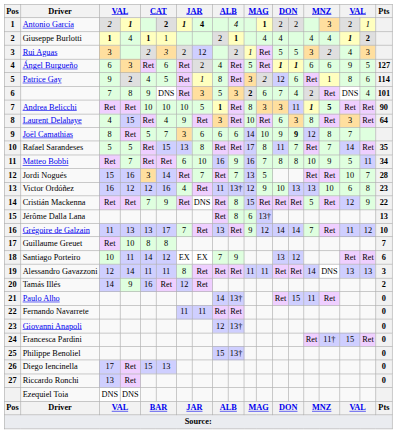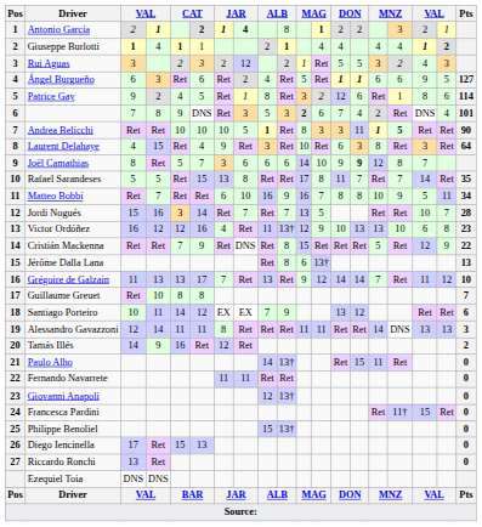 <table class="wikitable" style="font-size: 85%; text-align:center">
 <tr valign="top">
 <th valign="middle">Pos</th>
 <th valign="middle">Driver</th>
 <th colspan=2><a href='#'>VAL</a><br></th>
 <th colspan=2><a href='#'>CAT</a><br></th>
 <th colspan=2><a href='#'>JAR</a><br></th>
 <th colspan=2><a href='#'>ALB</a><br></th>
 <th colspan=2><a href='#'>MAG</a><br></th>
 <th colspan=2><a href='#'>DON</a><br></th>
 <th colspan=2><a href='#'>MNZ</a><br></th>
 <th colspan=2><a href='#'>VAL</a><br></th>
 <th valign="middle">Pts</th>
 </tr>
 <tr>
 <th>1</th>
 <td align=left> <a href='#'>Antonio García</a></td>
 <td bgcolor="#DFDFDF"><em>2</em></td>
 <td bgcolor="#FFFFBF"><strong><em>1</em></strong></td>
 <td bgcolor="#DFFFDF"></td>
 <td bgcolor="#DFDFDF"><strong>2</strong></td>
 <td bgcolor="#FFFFBF"><strong><em>1</em></strong></td>
 <td bgcolor="#DFFFDF"><strong>4</strong></td>
 <td bgcolor="#DFFFDF"></td>
-<td bgcolor="#DFFFDF"><em>4</em></td>
+<td bgcolor="#DFFFDF">8</td>
 <td bgcolor="#DFFFDF"></td>
 <td bgcolor="#FFFFBF"><strong>1</strong></td>
 <td bgcolor="#DFDFDF">2</td>
 <td bgcolor="#DFDFDF">2</td>
 <td bgcolor="#DFFFDF"></td>
 <td bgcolor="#FFDF9F">3</td>
 <td bgcolor="#DFDFDF">2</td>
 <td bgcolor="#FFFFBF"><em>1</em></td>
 <th></th>
 </tr>
 <tr>
 <th>2</th>
 <td align=left> Giuseppe Burlotti</td>
 <td bgcolor="#FFFFBF"><strong>1</strong></td>
 <td bgcolor="#DFFFDF">4</td>
 <td bgcolor="#FFFFBF"><strong>1</strong></td>
 <td bgcolor="#FFFFBF">1</td>
 <td bgcolor="#DFFFDF"></td>
 <td bgcolor="#DFFFDF"></td>
 <td bgcolor="#DFDFDF">2</td>
 <td bgcolor="#FFFFBF"><strong>1</strong></td>
 <td bgcolor="#DFFFDF"></td>
 <td bgcolor="#DFFFDF">4</td>
 <td bgcolor="#DFFFDF">4</td>
 <td bgcolor="#DFFFDF"></td>
 <td bgcolor="#DFFFDF">4</td>
 <td bgcolor="#DFFFDF">4</td>
 <td bgcolor="#FFFFBF"><strong><em>1</em></strong></td>
 <td bgcolor="#DFDFDF"><strong>2</strong></td>
 <th></th>
 </tr>
 <tr>
 <th>3</th>
 <td align=left> <a href='#'>Rui Aguas</a></td>
 <td bgcolor="#FFDF9F">3</td>
 <td bgcolor="#DFFFDF"></td>
 <td bgcolor="#DFDFDF"><em>2</em></td>
 <td bgcolor="#FFDF9F"><em>3</em></td>
 <td bgcolor="#DFDFDF">2</td>
 <td bgcolor="#cfcfff">12</td>
 <td bgcolor="#DFFFDF"></td>
 <td bgcolor="#DFDFDF">2</td>
 <td bgcolor="#FFFFBF"><em>1</em></td>
 <td bgcolor="#EFCFFF">Ret</td>
 <td bgcolor="#DFFFDF">5</td>
 <td bgcolor="#DFFFDF">5</td>
 <td bgcolor="#FFDF9F">3</td>
 <td bgcolor="#DFDFDF"><em>2</em></td>
 <td bgcolor="#DFFFDF">4</td>
 <td bgcolor="#FFDF9F">3</td>
 <th></th>
 </tr>
 <tr>
 <th>4</th>
 <td align=left> <a href='#'>Ángel Burgueño</a></td>
 <td bgcolor="#DFFFDF">6</td>
 <td bgcolor="#FFDF9F">3</td>
 <td bgcolor="#EFCFFF">Ret</td>
 <td bgcolor="#DFFFDF">6</td>
 <td bgcolor="#EFCFFF">Ret</td>
 <td bgcolor="#DFDFDF">2</td>
 <td bgcolor="#DFFFDF">4</td>
 <td bgcolor="#EFCFFF">Ret</td>
 <td bgcolor="#DFFFDF">5</td>
 <td bgcolor="#EFCFFF">Ret</td>
 <td bgcolor="#FFFFBF"><strong><em>1</em></strong></td>
 <td bgcolor="#FFFFBF"><strong><em>1</em></strong></td>
 <td bgcolor="#DFFFDF">6</td>
 <td bgcolor="#DFFFDF">6</td>
 <td bgcolor="#DFFFDF">9</td>
 <td bgcolor="#DFFFDF">5</td>
 <th>127</th>
 </tr>
 <tr>
 <th>5</th>
 <td align=left> <a href='#'>Patrice Gay</a></td>
 <td bgcolor="#DFFFDF">9</td>
 <td bgcolor="#DFDFDF">2</td>
 <td bgcolor="#DFFFDF">4</td>
 <td bgcolor="#DFFFDF">5</td>
 <td bgcolor="#EFCFFF">Ret</td>
 <td bgcolor="#FFFFBF"><em>1</em></td>
 <td bgcolor="#DFFFDF">8</td>
 <td bgcolor="#EFCFFF">Ret</td>
 <td bgcolor="#FFDF9F">3</td>
 <td bgcolor="#DFDFDF"><em>2</em></td>
 <td bgcolor="#cfcfff">12</td>
 <td bgcolor="#DFFFDF">6</td>
 <td bgcolor="#EFCFFF">Ret</td>
 <td bgcolor="#FFFFBF">1</td>
 <td bgcolor="#DFFFDF">8</td>
 <td bgcolor="#DFFFDF">6</td>
 <th>114</th>
 </tr>
 <tr>
 <th>6</th>
 <td align=left></td>
 <td bgcolor="#DFFFDF">7</td>
 <td bgcolor="#DFFFDF">8</td>
 <td bgcolor="#DFFFDF">9</td>
 <td bgcolor="#FFFFFF">DNS</td>
 <td bgcolor="#EFCFFF">Ret</td>
 <td bgcolor="#FFDF9F">3</td>
 <td bgcolor="#DFFFDF">5</td>
 <td bgcolor="#FFDF9F">3</td>
 <td bgcolor="#DFDFDF"><strong>2</strong></td>
 <td bgcolor="#DFFFDF">6</td>
 <td bgcolor="#DFFFDF">7</td>
 <td bgcolor="#DFFFDF">4</td>
 <td bgcolor="#DFDFDF">2</td>
 <td bgcolor="#EFCFFF">Ret</td>
 <td bgcolor="#FFFFFF">DNS</td>
 <td bgcolor="#DFFFDF">4</td>
 <th>101</th>
 </tr>
 <tr>
 <th>7</th>
 <td align=left> <a href='#'>Andrea Belicchi</a></td>
 <td bgcolor="#EFCFFF">Ret</td>
 <td bgcolor="#EFCFFF">Ret</td>
 <td bgcolor="#DFFFDF">10</td>
 <td bgcolor="#DFFFDF">10</td>
 <td bgcolor="#DFFFDF">10</td>
 <td bgcolor="#DFFFDF">5</td>
 <td bgcolor="#FFFFBF"><strong>1</strong></td>
 <td bgcolor="#EFCFFF">Ret</td>
 <td bgcolor="#DFFFDF">8</td>
 <td bgcolor="#FFDF9F">3</td>
 <td bgcolor="#FFDF9F">3</td>
 <td bgcolor="#cfcfff">11</td>
 <td bgcolor="#FFFFBF"><strong><em>1</em></strong></td>
 <td bgcolor="#DFFFDF"><strong>5</strong></td>
 <td bgcolor="#EFCFFF">Ret</td>
 <td bgcolor="#EFCFFF">Ret</td>
 <th>90</th>
 </tr>
 <tr>
 <th>8</th>
 <td align=left> <a href='#'>Laurent Delahaye</a></td>
 <td bgcolor="#DFFFDF">4</td>
 <td bgcolor="#cfcfff">15</td>
 <td bgcolor="#EFCFFF">Ret</td>
 <td bgcolor="#DFFFDF">4</td>
 <td bgcolor="#DFFFDF">9</td>
 <td bgcolor="#EFCFFF">Ret</td>
 <td bgcolor="#FFDF9F">3</td>
 <td bgcolor="#EFCFFF">Ret</td>
 <td bgcolor="#DFFFDF">10</td>
 <td bgcolor="#EFCFFF">Ret</td>
 <td bgcolor="#DFFFDF">6</td>
 <td bgcolor="#FFDF9F">3</td>
 <td bgcolor="#DFFFDF">8</td>
 <td bgcolor="#EFCFFF">Ret</td>
 <td bgcolor="#FFDF9F">3</td>
 <td bgcolor="#EFCFFF">Ret</td>
 <th>64</th>
 </tr>
 <tr>
 <th>9</th>
 <td align=left> <a href='#'>Joël Camathias</a></td>
 <td bgcolor="#DFFFDF">8</td>
 <td bgcolor="#EFCFFF">Ret</td>
 <td bgcolor="#DFFFDF">5</td>
 <td bgcolor="#DFFFDF">7</td>
 <td bgcolor="#FFDF9F">3</td>
 <td bgcolor="#DFFFDF">6</td>
 <td bgcolor="#DFFFDF">6</td>
 <td bgcolor="#DFFFDF">6</td>
 <td bgcolor="#cfcfff">14</td>
 <td bgcolor="#DFFFDF">10</td>
 <td bgcolor="#DFFFDF">9</td>
 <td bgcolor="#DFFFDF"><strong>9</strong></td>
 <td bgcolor="#cfcfff">12</td>
 <td bgcolor="#DFFFDF">8</td>
 <td bgcolor="#DFFFDF">7</td>
 <td bgcolor="#DFFFDF"></td>
 <th></th>
 </tr>
 <tr>
 <th>10</th>
 <td align=left> Rafael Sarandeses</td>
 <td bgcolor="#DFFFDF">5</td>
 <td bgcolor="#DFFFDF">5</td>
 <td bgcolor="#EFCFFF">Ret</td>
 <td bgcolor="#cfcfff">15</td>
 <td bgcolor="#cfcfff">13</td>
 <td bgcolor="#DFFFDF">8</td>
 <td bgcolor="#EFCFFF">Ret</td>
 <td bgcolor="#EFCFFF">Ret</td>
 <td bgcolor="#cfcfff">17</td>
 <td bgcolor="#DFFFDF">8</td>
 <td bgcolor="#cfcfff">11</td>
 <td bgcolor="#DFFFDF">7</td>
 <td bgcolor="#EFCFFF">Ret</td>
 <td bgcolor="#DFFFDF">7</td>
 <td bgcolor="#cfcfff">14</td>
 <td bgcolor="#EFCFFF">Ret</td>
 <th>35</th>
 </tr>
 <tr>
 <th>11</th>
 <td align=left> <a href='#'>Matteo Bobbi</a></td>
 <td bgcolor="#EFCFFF">Ret</td>
 <td bgcolor="#DFFFDF">7</td>
 <td bgcolor="#EFCFFF">Ret</td>
 <td bgcolor="#EFCFFF">Ret</td>
 <td bgcolor="#DFFFDF">6</td>
 <td bgcolor="#DFFFDF">10</td>
 <td bgcolor="#cfcfff">16</td>
 <td bgcolor="#DFFFDF">9</td>
 <td bgcolor="#cfcfff">16</td>
 <td bgcolor="#DFFFDF">7</td>
 <td bgcolor="#DFFFDF">8</td>
 <td bgcolor="#DFFFDF">8</td>
 <td bgcolor="#DFFFDF">10</td>
 <td bgcolor="#DFFFDF">9</td>
 <td bgcolor="#DFFFDF">5</td>
 <td bgcolor="#cfcfff">11</td>
 <th>34</th>
 </tr>
 <tr>
 <th>12</th>
 <td align=left> Jordi Nogués</td>
 <td bgcolor="#cfcfff">15</td>
 <td bgcolor="#cfcfff">16</td>
 <td bgcolor="#FFDF9F">3</td>
 <td bgcolor="#cfcfff">14</td>
 <td bgcolor="#EFCFFF">Ret</td>
 <td bgcolor="#DFFFDF">7</td>
 <td bgcolor="#EFCFFF">Ret</td>
 <td bgcolor="#DFFFDF">7</td>
 <td bgcolor="#cfcfff">13</td>
 <td bgcolor="#DFFFDF">5</td>
 <td></td>
 <td></td>
 <td bgcolor="#EFCFFF">Ret</td>
 <td bgcolor="#EFCFFF">Ret</td>
 <td bgcolor="#DFFFDF">10</td>
 <td bgcolor="#DFFFDF">7</td>
 <th>28</th>
 </tr>
 <tr>
 <th>13</th>
 <td align=left> Victor Ordóñez</td>
 <td bgcolor="#cfcfff">16</td>
 <td bgcolor="#cfcfff">12</td>
 <td bgcolor="#cfcfff">12</td>
 <td bgcolor="#cfcfff">16</td>
 <td bgcolor="#DFFFDF">4</td>
 <td bgcolor="#EFCFFF">Ret</td>
 <td bgcolor="#cfcfff">11</td>
 <td bgcolor="#cfcfff">13†</td>
 <td bgcolor="#cfcfff">12</td>
 <td bgcolor="#DFFFDF">9</td>
 <td bgcolor="#DFFFDF">10</td>
 <td bgcolor="#cfcfff">13</td>
 <td bgcolor="#cfcfff">13</td>
 <td bgcolor="#DFFFDF">10</td>
 <td bgcolor="#DFFFDF">6</td>
 <td bgcolor="#DFFFDF">8</td>
 <th>23</th>
 </tr>
 <tr>
 <th>14</th>
 <td align=left> Cristián Mackenna</td>
 <td bgcolor="#EFCFFF">Ret</td>
 <td bgcolor="#EFCFFF">Ret</td>
 <td bgcolor="#DFFFDF">7</td>
 <td bgcolor="#DFFFDF">9</td>
 <td bgcolor="#EFCFFF">Ret</td>
 <td bgcolor="#FFFFFF">DNS</td>
 <td bgcolor="#EFCFFF">Ret</td>
 <td bgcolor="#DFFFDF">8</td>
 <td bgcolor="#cfcfff">15</td>
 <td bgcolor="#EFCFFF">Ret</td>
 <td bgcolor="#EFCFFF">Ret</td>
 <td bgcolor="#EFCFFF">Ret</td>
 <td bgcolor="#DFFFDF">5</td>
 <td bgcolor="#EFCFFF">Ret</td>
 <td bgcolor="#cfcfff">12</td>
 <td bgcolor="#DFFFDF">9</td>
 <th>22</th>
 </tr>
 <tr>
 <th>15</th>
 <td align=left> Jérôme Dalla Lana</td>
 <td></td>
 <td></td>
 <td></td>
 <td></td>
 <td></td>
 <td></td>
 <td bgcolor="#EFCFFF">Ret</td>
 <td bgcolor="#DFFFDF">8</td>
 <td bgcolor="#DFFFDF">6</td>
 <td bgcolor="#cfcfff">13†</td>
 <td></td>
 <td></td>
 <td></td>
 <td></td>
 <td></td>
 <td></td>
 <th>13</th>
 </tr>
 <tr>
 <th>16</th>
 <td align=left> <a href='#'>Grégoire de Galzain</a></td>
 <td bgcolor="#cfcfff">11</td>
 <td bgcolor="#cfcfff">13</td>
 <td bgcolor="#cfcfff">13</td>
 <td bgcolor="#cfcfff">17</td>
 <td bgcolor="#DFFFDF">7</td>
 <td bgcolor="#EFCFFF">Ret</td>
 <td bgcolor="#cfcfff">13</td>
 <td bgcolor="#EFCFFF">Ret</td>
 <td bgcolor="#DFFFDF">9</td>
 <td bgcolor="#cfcfff">12</td>
 <td bgcolor="#cfcfff">14</td>
 <td bgcolor="#cfcfff">14</td>
 <td bgcolor="#DFFFDF">7</td>
 <td bgcolor="#EFCFFF">Ret</td>
 <td bgcolor="#cfcfff">11</td>
 <td bgcolor="#cfcfff">12</td>
 <th>10</th>
 </tr>
 <tr>
 <th>17</th>
 <td align=left> Guillaume Greuet</td>
 <td bgcolor="#EFCFFF">Ret</td>
 <td bgcolor="#DFFFDF">10</td>
 <td bgcolor="#DFFFDF">8</td>
 <td bgcolor="#DFFFDF">8</td>
 <td></td>
 <td></td>
 <td></td>
 <td></td>
 <td></td>
 <td></td>
 <td></td>
 <td></td>
 <td></td>
 <td></td>
 <td></td>
 <td></td>
 <th>7</th>
 </tr>
 <tr>
 <th>18</th>
 <td align=left> Santiago Porteiro</td>
 <td bgcolor="#DFFFDF">10</td>
 <td bgcolor="#cfcfff">11</td>
 <td bgcolor="#cfcfff">14</td>
 <td bgcolor="#cfcfff">12</td>
 <td bgcolor="#FFFFFF">EX</td>
 <td bgcolor="#FFFFFF">EX</td>
 <td bgcolor="#DFFFDF">7</td>
 <td bgcolor="#DFFFDF">9</td>
 <td></td>
 <td></td>
 <td bgcolor="#cfcfff">13</td>
 <td bgcolor="#cfcfff">12</td>
 <td></td>
 <td></td>
 <td bgcolor="#EFCFFF">Ret</td>
 <td bgcolor="#EFCFFF">Ret</td>
 <th>6</th>
 </tr>
 <tr>
 <th>19</th>
 <td align=left> Alessandro Gavazzoni</td>
 <td bgcolor="#cfcfff">12</td>
 <td bgcolor="#cfcfff">14</td>
 <td bgcolor="#cfcfff">11</td>
 <td bgcolor="#cfcfff">11</td>
 <td bgcolor="#DFFFDF">8</td>
 <td bgcolor="#EFCFFF">Ret</td>
 <td bgcolor="#EFCFFF">Ret</td>
 <td bgcolor="#EFCFFF">Ret</td>
 <td bgcolor="#cfcfff">11</td>
 <td bgcolor="#cfcfff">11</td>
 <td bgcolor="#EFCFFF">Ret</td>
 <td bgcolor="#EFCFFF">Ret</td>
 <td bgcolor="#cfcfff">14</td>
 <td bgcolor="#FFFFFF">DNS</td>
 <td bgcolor="#cfcfff">13</td>
 <td bgcolor="#cfcfff">13</td>
 <th>3</th>
 </tr>
 <tr>
 <th>20</th>
 <td align=left> Tamás Illés</td>
 <td bgcolor="#cfcfff">14</td>
 <td bgcolor="#DFFFDF">9</td>
 <td bgcolor="#cfcfff">16</td>
 <td bgcolor="#EFCFFF">Ret</td>
 <td bgcolor="#cfcfff">12</td>
 <td bgcolor="#EFCFFF">Ret</td>
 <td></td>
 <td></td>
 <td></td>
 <td></td>
 <td></td>
 <td></td>
 <td></td>
 <td></td>
 <td></td>
 <td></td>
 <th>2</th>
 </tr>
 <tr>
 <th>21</th>
 <td align=left> <a href='#'>Paulo Alho</a></td>
 <td></td>
 <td></td>
 <td></td>
 <td></td>
 <td></td>
 <td></td>
 <td bgcolor="#cfcfff">14</td>
 <td bgcolor="#cfcfff">13†</td>
 <td></td>
 <td></td>
 <td bgcolor="#EFCFFF">Ret</td>
 <td bgcolor="#cfcfff">15</td>
 <td bgcolor="#cfcfff">11</td>
 <td bgcolor="#EFCFFF">Ret</td>
 <td></td>
 <td></td>
 <th>0</th>
 </tr>
 <tr>
 <th>22</th>
 <td align=left> Fernando Navarrete</td>
 <td></td>
 <td></td>
 <td></td>
 <td></td>
 <td bgcolor="#cfcfff">11</td>
 <td bgcolor="#cfcfff">11</td>
 <td bgcolor="#EFCFFF">Ret</td>
 <td bgcolor="#EFCFFF">Ret</td>
 <td></td>
 <td></td>
 <td></td>
 <td></td>
 <td></td>
 <td></td>
 <td></td>
 <td></td>
 <th>0</th>
 </tr>
 <tr>
 <th>23</th>
 <td align=left> <a href='#'>Giovanni Anapoli</a></td>
 <td></td>
 <td></td>
 <td></td>
 <td></td>
 <td></td>
 <td></td>
 <td bgcolor="#cfcfff">12</td>
 <td bgcolor="#cfcfff">13†</td>
 <td></td>
 <td></td>
 <td></td>
 <td></td>
 <td></td>
 <td></td>
 <td></td>
 <td></td>
 <th>0</th>
 </tr>
 <tr>
 <th>24</th>
 <td align=left> Francesca Pardini</td>
 <td></td>
 <td></td>
 <td></td>
 <td></td>
 <td></td>
 <td></td>
 <td></td>
 <td></td>
 <td></td>
 <td></td>
 <td></td>
 <td></td>
 <td bgcolor="#EFCFFF">Ret</td>
 <td bgcolor="#cfcfff">11†</td>
 <td bgcolor="#cfcfff">15</td>
 <td bgcolor="#EFCFFF">Ret</td>
 <th>0</th>
 </tr>
 <tr>
 <th>25</th>
 <td align=left> Philippe Benoliel</td>
 <td></td>
 <td></td>
 <td></td>
 <td></td>
 <td></td>
 <td></td>
 <td bgcolor="#cfcfff">15</td>
 <td bgcolor="#cfcfff">13†</td>
 <td></td>
 <td></td>
 <td></td>
 <td></td>
 <td></td>
 <td></td>
 <td></td>
 <td></td>
 <th>0</th>
 </tr>
 <tr>
 <th>26</th>
 <td align=left> Diego Iencinella</td>
 <td bgcolor="#cfcfff">17</td>
 <td bgcolor="#EFCFFF">Ret</td>
 <td bgcolor="#cfcfff">15</td>
 <td bgcolor="#cfcfff">13</td>
 <td></td>
 <td></td>
 <td></td>
 <td></td>
 <td></td>
 <td></td>
 <td></td>
 <td></td>
 <td></td>
 <td></td>
 <td></td>
 <td></td>
 <th>0</th>
 </tr>
 <tr>
 <th>27</th>
 <td align=left> Riccardo Ronchi</td>
 <td bgcolor="#cfcfff">13</td>
 <td bgcolor="#EFCFFF">Ret</td>
 <td></td>
 <td></td>
 <td></td>
 <td></td>
 <td></td>
 <td></td>
 <td></td>
 <td></td>
 <td></td>
 <td></td>
 <td></td>
 <td></td>
 <td></td>
 <td></td>
 <th>0</th>
 </tr>
 <tr>
 <th></th>
 <td align=left> Ezequiel Toia</td>
 <td bgcolor="#FFFFFF">DNS</td>
 <td bgcolor="#FFFFFF">DNS</td>
 <td></td>
 <td></td>
 <td></td>
 <td></td>
 <td></td>
 <td></td>
 <td></td>
 <td></td>
 <td></td>
 <td></td>
 <td></td>
 <td></td>
 <td></td>
 <td></td>
 <th></th>
 </tr>
 <tr valign="top">
 <th valign="middle">Pos</th>
 <th valign="middle">Driver</th>
 <th colspan=2><a href='#'>VAL</a><br></th>
 <th colspan=2><a href='#'>BAR</a><br></th>
 <th colspan=2><a href='#'>JAR</a><br></th>
 <th colspan=2><a href='#'>ALB</a><br></th>
 <th colspan=2><a href='#'>MAG</a><br></th>
 <th colspan=2><a href='#'>DON</a><br></th>
 <th colspan=2><a href='#'>MNZ</a><br></th>
 <th colspan=2><a href='#'>VAL</a><br></th>
 <th valign="middle">Pts</th>
 </tr>
 <tr class="sortbottom">
 <td colspan="19" style="background-color:#EAECF0;text-align:center"><strong>Source:</strong></td>
 </tr>
 </table>
